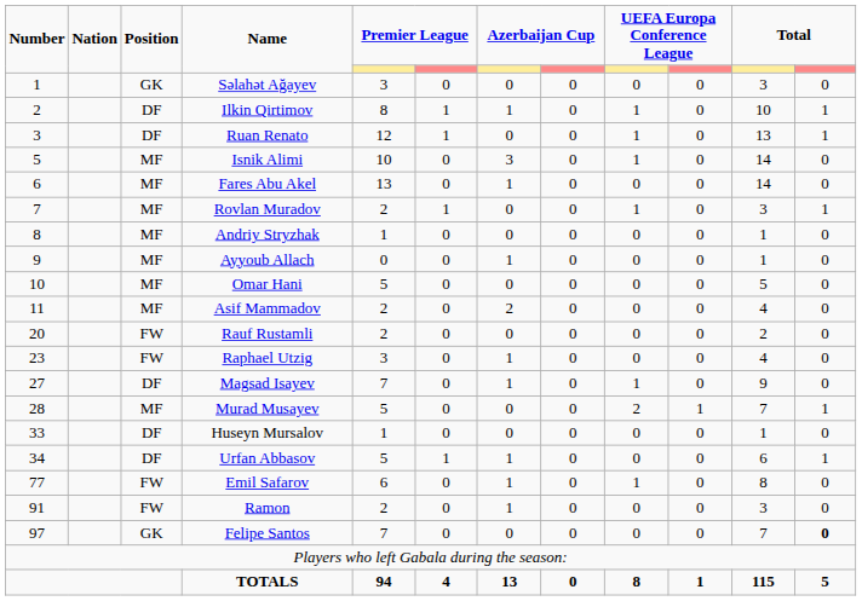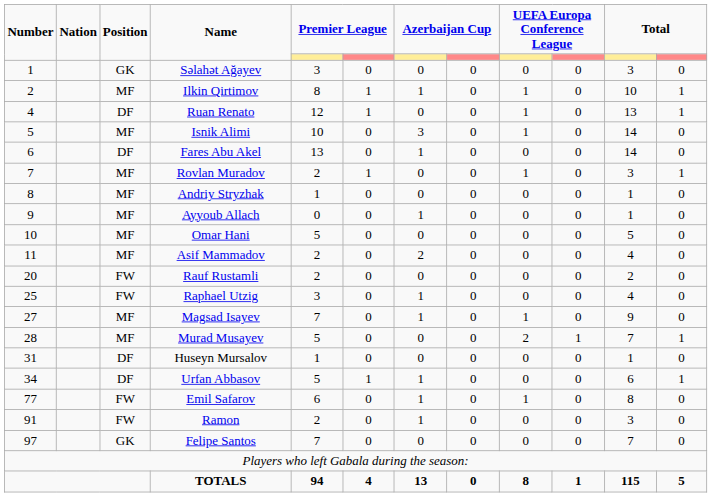 <table class="wikitable" style="text-align:center;">
 <tr>
 <td rowspan="2"  style="width:5%; text-align:center;"><strong>Number</strong></td>
 <td rowspan="2"  style="width:5%; text-align:center;"><strong>Nation</strong></td>
 <td rowspan="2"  style="width:5%; text-align:center;"><strong>Position</strong></td>
 <td rowspan="2"  style="width:20%; text-align:center;"><strong>Name</strong></td>
 <td colspan="2" style="text-align:center;"><strong><a href='#'>Premier League</a></strong></td>
 <td colspan="2" style="text-align:center;"><strong><a href='#'>Azerbaijan Cup</a></strong></td>
 <td colspan="2" style="text-align:center;"><strong><a href='#'>UEFA Europa Conference League</a></strong></td>
 <td colspan="2" style="text-align:center;"><strong>Total</strong></td>
 </tr>
 <tr>
 <th style="width:60px; background:#fe9;"></th>
 <th style="width:60px; background:#ff8888;"></th>
 <th style="width:60px; background:#fe9;"></th>
 <th style="width:60px; background:#ff8888;"></th>
 <th style="width:60px; background:#fe9;"></th>
 <th style="width:60px; background:#ff8888;"></th>
 <th style="width:60px; background:#fe9;"></th>
 <th style="width:60px; background:#ff8888;"></th>
 </tr>
 <tr>
 <td>1</td>
 <td></td>
 <td>GK</td>
 <td><a href='#'>Səlahət Ağayev</a></td>
 <td>3</td>
 <td>0</td>
 <td>0</td>
 <td>0</td>
 <td>0</td>
 <td>0</td>
 <td>3</td>
 <td>0</td>
 </tr>
 <tr>
 <td>2</td>
 <td></td>
-<td>DF</td>
+<td>MF</td>
 <td><a href='#'>Ilkin Qirtimov</a></td>
 <td>8</td>
 <td>1</td>
 <td>1</td>
 <td>0</td>
 <td>1</td>
 <td>0</td>
 <td>10</td>
 <td>1</td>
 </tr>
 <tr>
-<td>3</td>
+<td>4</td>
 <td></td>
 <td>DF</td>
 <td><a href='#'>Ruan Renato</a></td>
 <td>12</td>
 <td>1</td>
 <td>0</td>
 <td>0</td>
 <td>1</td>
 <td>0</td>
 <td>13</td>
 <td>1</td>
 </tr>
 <tr>
 <td>5</td>
 <td></td>
 <td>MF</td>
 <td><a href='#'>Isnik Alimi</a></td>
 <td>10</td>
 <td>0</td>
 <td>3</td>
 <td>0</td>
 <td>1</td>
 <td>0</td>
 <td>14</td>
 <td>0</td>
 </tr>
 <tr>
 <td>6</td>
 <td></td>
-<td>MF</td>
+<td>DF</td>
 <td><a href='#'>Fares Abu Akel</a></td>
 <td>13</td>
 <td>0</td>
 <td>1</td>
 <td>0</td>
 <td>0</td>
 <td>0</td>
 <td>14</td>
 <td>0</td>
 </tr>
 <tr>
 <td>7</td>
 <td></td>
 <td>MF</td>
 <td><a href='#'>Rovlan Muradov</a></td>
 <td>2</td>
 <td>1</td>
 <td>0</td>
 <td>0</td>
 <td>1</td>
 <td>0</td>
 <td>3</td>
 <td>1</td>
 </tr>
 <tr>
 <td>8</td>
 <td></td>
 <td>MF</td>
 <td><a href='#'>Andriy Stryzhak</a></td>
 <td>1</td>
 <td>0</td>
 <td>0</td>
 <td>0</td>
 <td>0</td>
 <td>0</td>
 <td>1</td>
 <td>0</td>
 </tr>
 <tr>
 <td>9</td>
 <td></td>
 <td>MF</td>
 <td><a href='#'>Ayyoub Allach</a></td>
 <td>0</td>
 <td>0</td>
 <td>1</td>
 <td>0</td>
 <td>0</td>
 <td>0</td>
 <td>1</td>
 <td>0</td>
 </tr>
 <tr>
 <td>10</td>
 <td></td>
 <td>MF</td>
 <td><a href='#'>Omar Hani</a></td>
 <td>5</td>
 <td>0</td>
 <td>0</td>
 <td>0</td>
 <td>0</td>
 <td>0</td>
 <td>5</td>
 <td>0</td>
 </tr>
 <tr>
 <td>11</td>
 <td></td>
 <td>MF</td>
 <td><a href='#'>Asif Mammadov</a></td>
 <td>2</td>
 <td>0</td>
 <td>2</td>
 <td>0</td>
 <td>0</td>
 <td>0</td>
 <td>4</td>
 <td>0</td>
 </tr>
 <tr>
 <td>20</td>
 <td></td>
 <td>FW</td>
 <td><a href='#'>Rauf Rustamli</a></td>
 <td>2</td>
 <td>0</td>
 <td>0</td>
 <td>0</td>
 <td>0</td>
 <td>0</td>
 <td>2</td>
 <td>0</td>
 </tr>
 <tr>
-<td>23</td>
+<td>25</td>
 <td></td>
 <td>FW</td>
 <td><a href='#'>Raphael Utzig</a></td>
 <td>3</td>
 <td>0</td>
 <td>1</td>
 <td>0</td>
 <td>0</td>
 <td>0</td>
 <td>4</td>
 <td>0</td>
 </tr>
 <tr>
 <td>27</td>
 <td></td>
-<td>DF</td>
+<td>MF</td>
 <td><a href='#'>Magsad Isayev</a></td>
 <td>7</td>
 <td>0</td>
 <td>1</td>
 <td>0</td>
 <td>1</td>
 <td>0</td>
 <td>9</td>
 <td>0</td>
 </tr>
 <tr>
 <td>28</td>
 <td></td>
 <td>MF</td>
 <td><a href='#'>Murad Musayev</a></td>
 <td>5</td>
 <td>0</td>
 <td>0</td>
 <td>0</td>
 <td>2</td>
 <td>1</td>
 <td>7</td>
 <td>1</td>
 </tr>
 <tr>
-<td>33</td>
+<td>31</td>
 <td></td>
 <td>DF</td>
 <td>Huseyn Mursalov</td>
 <td>1</td>
 <td>0</td>
 <td>0</td>
 <td>0</td>
 <td>0</td>
 <td>0</td>
 <td>1</td>
 <td>0</td>
 </tr>
 <tr>
 <td>34</td>
 <td></td>
 <td>DF</td>
 <td><a href='#'>Urfan Abbasov</a></td>
 <td>5</td>
 <td>1</td>
 <td>1</td>
 <td>0</td>
 <td>0</td>
 <td>0</td>
 <td>6</td>
 <td>1</td>
 </tr>
 <tr>
 <td>77</td>
 <td></td>
 <td>FW</td>
 <td><a href='#'>Emil Safarov</a></td>
 <td>6</td>
 <td>0</td>
 <td>1</td>
 <td>0</td>
 <td>1</td>
 <td>0</td>
 <td>8</td>
 <td>0</td>
 </tr>
 <tr>
 <td>91</td>
 <td></td>
 <td>FW</td>
 <td><a href='#'>Ramon</a></td>
 <td>2</td>
 <td>0</td>
 <td>1</td>
 <td>0</td>
 <td>0</td>
 <td>0</td>
 <td>3</td>
 <td>0</td>
 </tr>
 <tr>
 <td>97</td>
 <td></td>
 <td>GK</td>
 <td><a href='#'>Felipe Santos</a></td>
 <td>7</td>
 <td>0</td>
 <td>0</td>
 <td>0</td>
 <td>0</td>
 <td>0</td>
 <td>7</td>
-<td><strong>0</strong></td>
+<td>0</td>
 </tr>
 <tr>
 <td colspan="14"><em>Players who left Gabala during the season:</em></td>
 </tr>
 <tr>
 <td colspan="3"></td>
 <td><strong>TOTALS</strong></td>
 <td><strong>94</strong></td>
 <td><strong>4</strong></td>
 <td><strong>13</strong></td>
 <td><strong>0</strong></td>
 <td><strong>8</strong></td>
 <td><strong>1</strong></td>
 <td><strong>115</strong></td>
 <td><strong>5</strong></td>
 </tr>
 </table>
